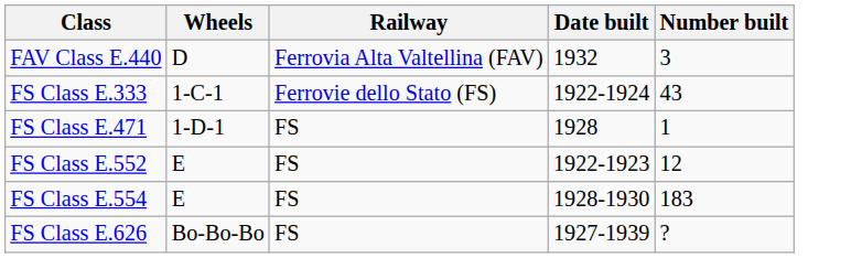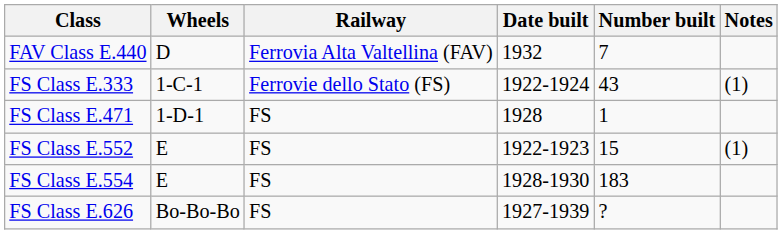 <table class="wikitable">
 <tr>
 <th>Class</th>
 <th>Wheels</th>
 <th>Railway</th>
 <th>Date built</th>
 <th>Number built</th>
+<th>Notes</th>
 </tr>
 <tr>
 <td><a href='#'>FAV Class E.440</a></td>
 <td>D</td>
 <td><a href='#'>Ferrovia Alta Valtellina</a> (FAV)</td>
 <td>1932</td>
-<td>3</td>
+<td>7</td>
+<td></td>
 </tr>
 <tr>
 <td><a href='#'>FS Class E.333</a></td>
 <td>1-C-1</td>
 <td><a href='#'>Ferrovie dello Stato</a> (FS)</td>
 <td>1922-1924</td>
 <td>43</td>
+<td>(1)</td>
 </tr>
 <tr>
 <td><a href='#'>FS Class E.471</a></td>
 <td>1-D-1</td>
 <td>FS</td>
 <td>1928</td>
 <td>1</td>
+<td></td>
 </tr>
 <tr>
 <td><a href='#'>FS Class E.552</a></td>
 <td>E</td>
 <td>FS</td>
 <td>1922-1923</td>
-<td>12</td>
+<td>15</td>
+<td>(1)</td>
 </tr>
 <tr>
 <td><a href='#'>FS Class E.554</a></td>
 <td>E</td>
 <td>FS</td>
 <td>1928-1930</td>
 <td>183</td>
+<td></td>
 </tr>
 <tr>
 <td><a href='#'>FS Class E.626</a></td>
 <td>Bo-Bo-Bo</td>
 <td>FS</td>
 <td>1927-1939</td>
 <td>?</td>
+<td></td>
 </tr>
 </table>
